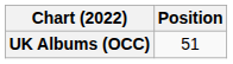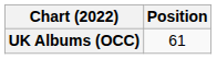 <table class="wikitable plainrowheaders" style="text-align:center">
 <tr>
 <th scope="col">Chart (2022)</th>
 <th scope="col">Position</th>
 </tr>
 <tr>
 <th scope="row">UK Albums (OCC)</th>
-<td>51</td>
+<td>61</td>
 </tr>
 </table>
